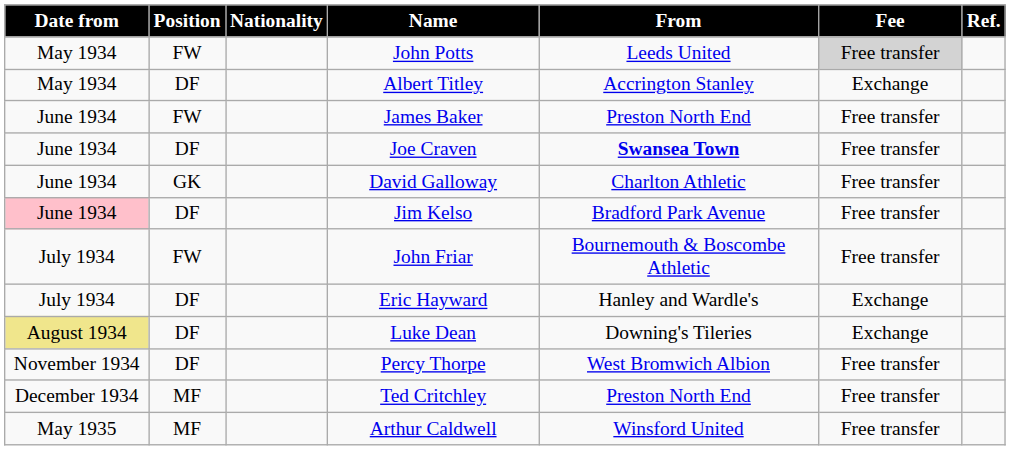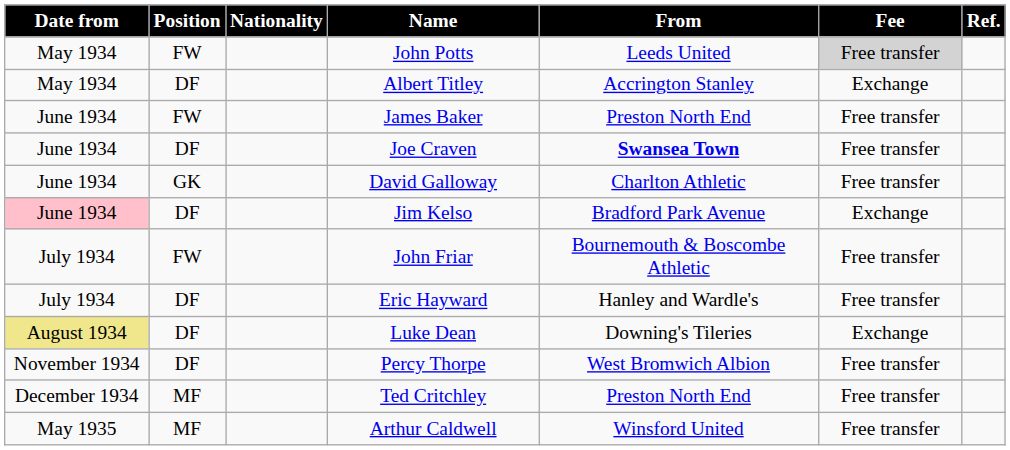 <table class="wikitable" style="text-align:center; font-size:90%; ">
 <tr>
 <th style="background:#000000; color:white; width:100px;">Date from</th>
 <th style="background:#000000; color:white; width:50px;">Position</th>
 <th style="background:#000000; color:white; width:50px;">Nationality</th>
 <th style="background:#000000; color:white; width:150px;">Name</th>
 <th style="background:#000000; color:white; width:200px;">From</th>
 <th style="background:#000000; color:white; width:100px;">Fee</th>
 <th style="background:#000000; color:white; width:25px;">Ref.</th>
 </tr>
 <tr>
 <td>May 1934</td>
 <td>FW</td>
 <td></td>
 <td><a href='#'>John Potts</a></td>
 <td><a href='#'>Leeds United</a></td>
 <td style="background: lightgrey;">Free transfer</td>
 <td></td>
 </tr>
 <tr>
 <td>May 1934</td>
 <td>DF</td>
 <td></td>
 <td><a href='#'>Albert Titley</a></td>
 <td><a href='#'>Accrington Stanley</a></td>
 <td>Exchange</td>
 <td></td>
 </tr>
 <tr>
 <td>June 1934</td>
 <td>FW</td>
 <td></td>
 <td><a href='#'>James Baker</a></td>
 <td><a href='#'>Preston North End</a></td>
 <td>Free transfer</td>
 <td></td>
 </tr>
 <tr>
 <td>June 1934</td>
 <td>DF</td>
 <td></td>
 <td><a href='#'>Joe Craven</a></td>
 <td><strong><a href='#'>Swansea Town</a></strong></td>
 <td>Free transfer</td>
 <td></td>
 </tr>
 <tr>
 <td>June 1934</td>
 <td>GK</td>
 <td></td>
 <td><a href='#'>David Galloway</a></td>
 <td><a href='#'>Charlton Athletic</a></td>
 <td>Free transfer</td>
 <td></td>
 </tr>
 <tr>
 <td style="background: pink;">June 1934</td>
 <td>DF</td>
 <td></td>
 <td><a href='#'>Jim Kelso</a></td>
 <td><a href='#'>Bradford Park Avenue</a></td>
-<td>Free transfer</td>
+<td>Exchange</td>
 <td></td>
 </tr>
 <tr>
 <td>July 1934</td>
 <td>FW</td>
 <td></td>
 <td><a href='#'>John Friar</a></td>
 <td><a href='#'>Bournemouth & Boscombe Athletic</a></td>
 <td>Free transfer</td>
 <td></td>
 </tr>
 <tr>
 <td>July 1934</td>
 <td>DF</td>
 <td></td>
 <td><a href='#'>Eric Hayward</a></td>
 <td>Hanley and Wardle's</td>
-<td>Exchange</td>
+<td>Free transfer</td>
 <td></td>
 </tr>
 <tr>
 <td style="background: khaki;">August 1934</td>
 <td>DF</td>
 <td></td>
 <td><a href='#'>Luke Dean</a></td>
 <td>Downing's Tileries</td>
 <td>Exchange</td>
 <td></td>
 </tr>
 <tr>
 <td>November 1934</td>
 <td>DF</td>
 <td></td>
 <td><a href='#'>Percy Thorpe</a></td>
 <td><a href='#'>West Bromwich Albion</a></td>
 <td>Free transfer</td>
 <td></td>
 </tr>
 <tr>
 <td>December 1934</td>
 <td>MF</td>
 <td></td>
 <td><a href='#'>Ted Critchley</a></td>
 <td><a href='#'>Preston North End</a></td>
 <td>Free transfer</td>
 <td></td>
 </tr>
 <tr>
 <td>May 1935</td>
 <td>MF</td>
 <td></td>
 <td><a href='#'>Arthur Caldwell</a></td>
 <td><a href='#'>Winsford United</a></td>
 <td>Free transfer</td>
 <td></td>
 </tr>
 </table>
